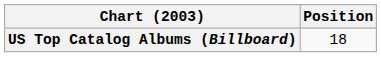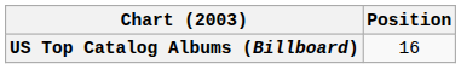 <table class="wikitable plainrowheaders" style="text-align:center">
 <tr>
 <th scope="col">Chart (2003)</th>
 <th scope="col">Position</th>
 </tr>
 <tr>
 <th scope="row">US Top Catalog Albums (<em>Billboard</em>)</th>
-<td>18</td>
+<td>16</td>
 </tr>
 </table>
